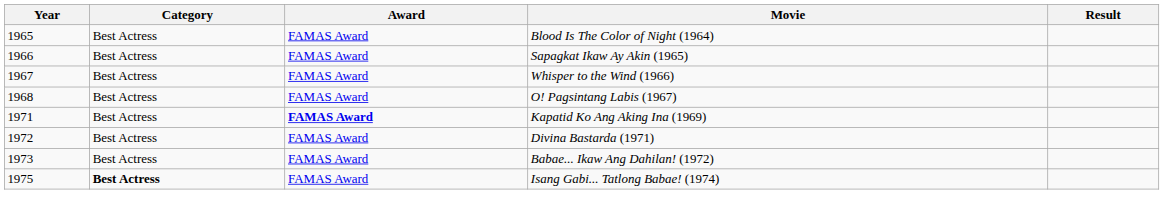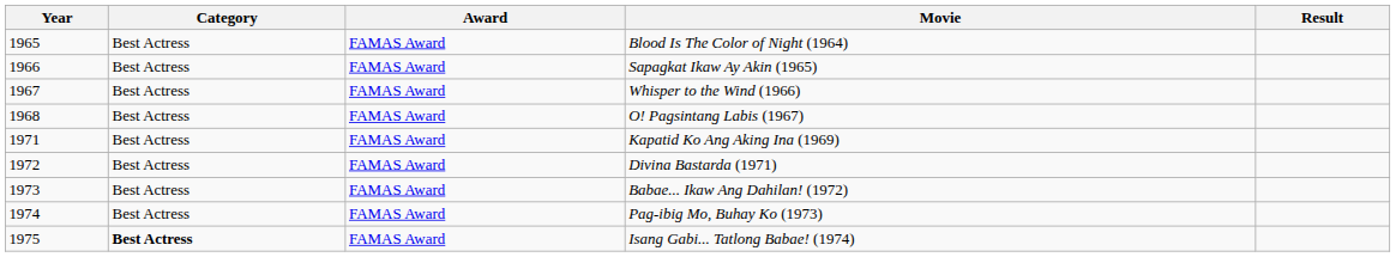 <table | width="90%" class="wikitable sortable">
 <tr>
 <th>Year</th>
 <th>Category</th>
 <th>Award</th>
 <th>Movie</th>
 <th>Result</th>
 </tr>
 <tr>
 <td>1965</td>
 <td>Best Actress</td>
 <td><a href='#'>FAMAS Award</a></td>
 <td><em>Blood Is The Color of Night</em> (1964)</td>
 <td></td>
 </tr>
 <tr>
 <td>1966</td>
 <td>Best Actress</td>
 <td><a href='#'>FAMAS Award</a></td>
 <td><em>Sapagkat Ikaw Ay Akin</em> (1965)</td>
 <td></td>
 </tr>
 <tr>
 <td>1967</td>
 <td>Best Actress</td>
 <td><a href='#'>FAMAS Award</a></td>
 <td><em>Whisper to the Wind</em> (1966)</td>
 <td></td>
 </tr>
 <tr>
 <td>1968</td>
 <td>Best Actress</td>
 <td><a href='#'>FAMAS Award</a></td>
 <td><em>O! Pagsintang Labis</em> (1967)</td>
 <td></td>
 </tr>
 <tr>
 <td>1971</td>
 <td>Best Actress</td>
-<td><strong><a href='#'>FAMAS Award</a></strong></td>
+<td><a href='#'>FAMAS Award</a></td>
 <td><em>Kapatid Ko Ang Aking Ina</em> (1969)</td>
 <td></td>
 </tr>
 <tr>
 <td>1972</td>
 <td>Best Actress</td>
 <td><a href='#'>FAMAS Award</a></td>
 <td><em>Divina Bastarda</em> (1971)</td>
 <td></td>
 </tr>
 <tr>
 <td>1973</td>
 <td>Best Actress</td>
 <td><a href='#'>FAMAS Award</a></td>
 <td><em>Babae... Ikaw Ang Dahilan!</em> (1972)</td>
 <td></td>
 </tr>
 <tr>
+<td>1974</td>
+<td>Best Actress</td>
+<td><a href='#'>FAMAS Award</a></td>
+<td><em>Pag-ibig Mo, Buhay Ko</em> (1973)</td>
+<td></td>
+</tr>
+<tr>
 <td>1975</td>
 <td><strong>Best Actress</strong></td>
 <td><a href='#'>FAMAS Award</a></td>
 <td><em>Isang Gabi... Tatlong Babae!</em> (1974)</td>
 <td></td>
 </tr>
 </table>
